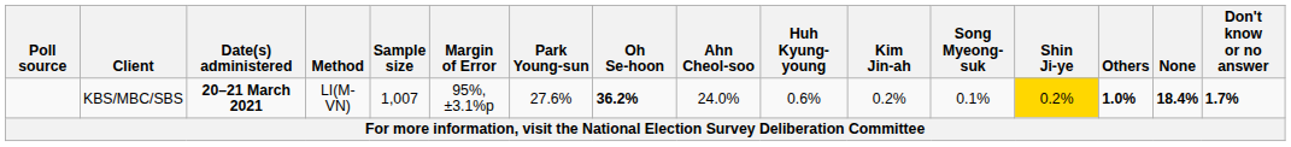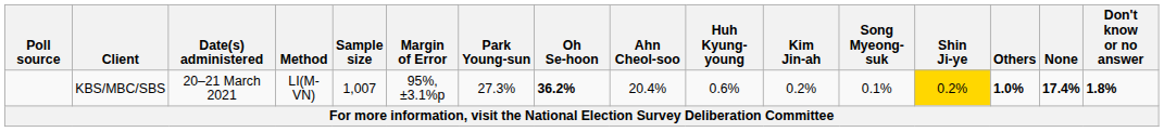 <table class="wikitable" style="font-size:90%;">
 <tr valign="bottom">
 <th>Poll source</th>
 <th>Client</th>
 <th>Date(s)<br>administered</th>
 <th>Method</th>
 <th>Sample<br>size</th>
 <th>Margin<br>of Error</th>
 <th style="width:75px;">Park<br>Young-sun</th>
 <th style="width:75px;">Oh<br>Se-hoon</th>
 <th style="width:75px;">Ahn<br>Cheol-soo</th>
 <th style="width:78px;">Huh<br>Kyung-young</th>
 <th style="width:75px;">Kim<br>Jin-ah</th>
 <th style="width:75px;">Song<br>Myeong-suk</th>
 <th style="width:75px;">Shin<br>Ji-ye</th>
 <th>Others</th>
 <th>None</th>
 <th>Don't know<br>or no answer</th>
 </tr>
 <tr>
 <td></td>
 <td>KBS/MBC/SBS</td>
-<td align="center"><strong>20–21 March 2021</strong></td>
+<td align="center">20–21 March 2021</td>
 <td align="center">LI(M-VN)</td>
 <td align="center">1,007</td>
 <td align="center">95%, ±3.1%p</td>
-<td align="center">27.6%</td>
+<td align="center">27.3%</td>
 <td><strong>36.2%</strong></td>
-<td align="center">24.0%</td>
+<td align="center">20.4%</td>
 <td align="center">0.6%</td>
 <td align="center">0.2%</td>
 <td align="center">0.1%</td>
 <td align="center" style="background: gold;">0.2%</td>
 <td><strong>1.0%</strong></td>
-<td><strong>18.4%</strong></td>
-<td><strong>1.7%</strong></td>
+<td><strong>17.4%</strong></td>
+<td><strong>1.8%</strong></td>
 </tr>
 <tr>
 <th colspan="17">For more information, visit the National Election Survey Deliberation Committee</th>
 </tr>
 </table>
